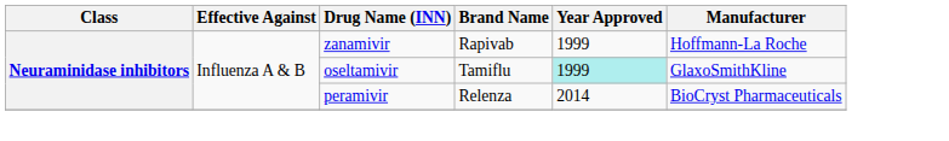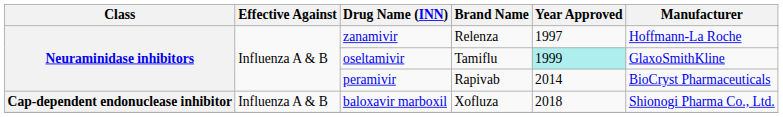 <table class="wikitable">
 <tr>
 <th>Class</th>
 <th>Effective Against</th>
 <th>Drug Name (<a href='#'>INN</a>)</th>
 <th>Brand Name</th>
 <th>Year Approved</th>
 <th>Manufacturer</th>
 </tr>
 <tr>
 <th rowspan="3"><a href='#'>Neuraminidase inhibitors</a></th>
 <td rowspan="3">Influenza A & B</td>
 <td><a href='#'>zanamivir</a></td>
-<td>Rapivab</td>
-<td>1999</td>
+<td>Relenza</td>
+<td>1997</td>
 <td><a href='#'>Hoffmann-La Roche</a></td>
 </tr>
 <tr>
 <td><a href='#'>oseltamivir</a></td>
 <td>Tamiflu</td>
 <td style="background: paleturquoise;">1999</td>
 <td><a href='#'>GlaxoSmithKline</a></td>
 </tr>
 <tr>
 <td><a href='#'>peramivir</a></td>
-<td>Relenza</td>
+<td>Rapivab</td>
 <td>2014</td>
 <td><a href='#'>BioCryst Pharmaceuticals</a></td>
 </tr>
 <tr>
+<th>Cap-dependent endonuclease inhibitor</th>
+<td>Influenza A & B</td>
+<td><a href='#'>baloxavir marboxil</a></td>
+<td>Xofluza</td>
+<td>2018</td>
+<td><a href='#'>Shionogi Pharma Co., Ltd.</a></td>
+</tr>
+<tr>
 </tr>
 </table>
